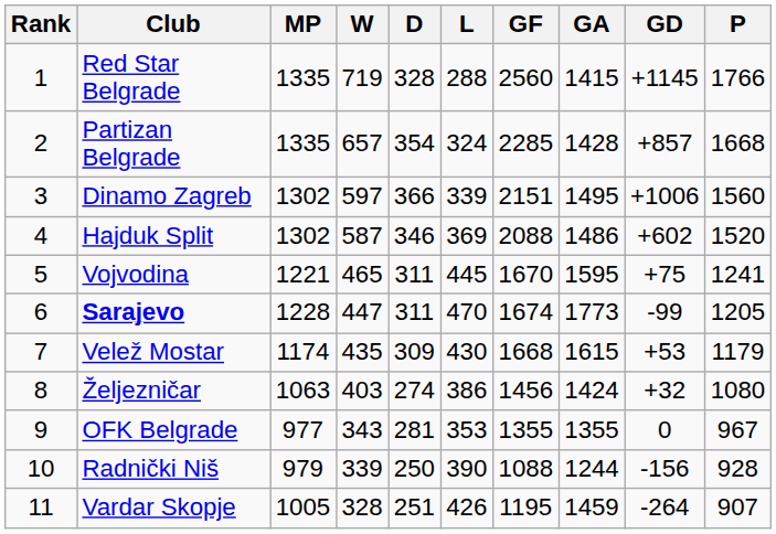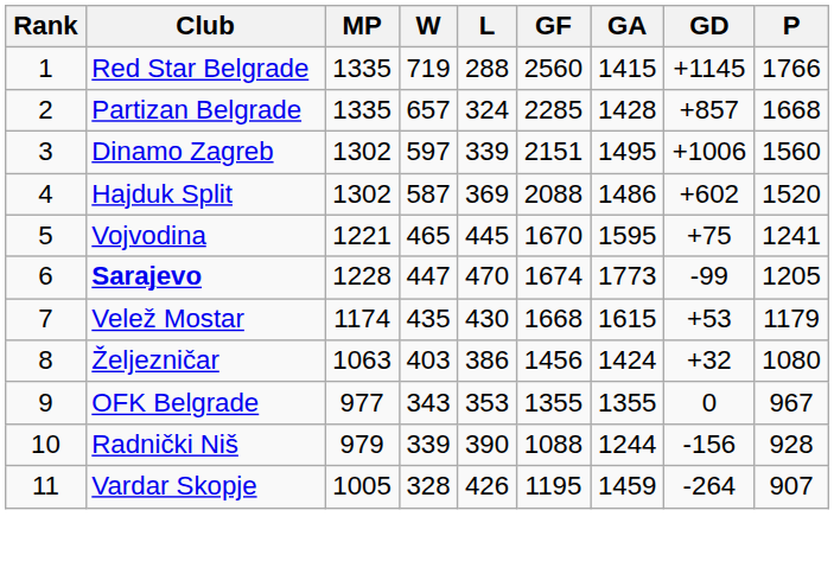 <table class="wikitable" style="text-align: center; width: 500px">
 <tr>
 <th>Rank</th>
 <th>Club</th>
 <th>MP</th>
 <th>W</th>
-<th>D</th>
 <th>L</th>
 <th>GF</th>
 <th>GA</th>
 <th>GD</th>
 <th>P</th>
 </tr>
 <tr>
 <td>1</td>
 <td align="left"><a href='#'>Red Star Belgrade</a></td>
 <td>1335</td>
 <td>719</td>
-<td>328</td>
 <td>288</td>
 <td>2560</td>
 <td>1415</td>
 <td>+1145</td>
 <td>1766</td>
 </tr>
 <tr>
 <td>2</td>
 <td align="left"><a href='#'>Partizan Belgrade</a></td>
 <td>1335</td>
 <td>657</td>
-<td>354</td>
 <td>324</td>
 <td>2285</td>
 <td>1428</td>
 <td>+857</td>
 <td>1668</td>
 </tr>
 <tr>
 <td>3</td>
 <td align="left"><a href='#'>Dinamo Zagreb</a></td>
 <td>1302</td>
 <td>597</td>
-<td>366</td>
 <td>339</td>
 <td>2151</td>
 <td>1495</td>
 <td>+1006</td>
 <td>1560</td>
 </tr>
 <tr>
 <td>4</td>
 <td align="left"><a href='#'>Hajduk Split</a></td>
 <td>1302</td>
 <td>587</td>
-<td>346</td>
 <td>369</td>
 <td>2088</td>
 <td>1486</td>
 <td>+602</td>
 <td>1520</td>
 </tr>
 <tr>
 <td>5</td>
 <td align="left"><a href='#'>Vojvodina</a></td>
 <td>1221</td>
 <td>465</td>
-<td>311</td>
 <td>445</td>
 <td>1670</td>
 <td>1595</td>
 <td>+75</td>
 <td>1241</td>
 </tr>
 <tr>
 <td>6</td>
 <td align="left"><strong><a href='#'>Sarajevo</a></strong></td>
 <td>1228</td>
 <td>447</td>
-<td>311</td>
 <td>470</td>
 <td>1674</td>
 <td>1773</td>
 <td>-99</td>
 <td>1205</td>
 </tr>
 <tr>
 <td>7</td>
 <td align="left"><a href='#'>Velež Mostar</a></td>
 <td>1174</td>
 <td>435</td>
-<td>309</td>
 <td>430</td>
 <td>1668</td>
 <td>1615</td>
 <td>+53</td>
 <td>1179</td>
 </tr>
 <tr>
 <td>8</td>
 <td align="left"><a href='#'>Željezničar</a></td>
 <td>1063</td>
 <td>403</td>
-<td>274</td>
 <td>386</td>
 <td>1456</td>
 <td>1424</td>
 <td>+32</td>
 <td>1080</td>
 </tr>
 <tr>
 <td>9</td>
 <td align="left"><a href='#'>OFK Belgrade</a></td>
 <td>977</td>
 <td>343</td>
-<td>281</td>
 <td>353</td>
 <td>1355</td>
 <td>1355</td>
 <td>0</td>
 <td>967</td>
 </tr>
 <tr>
 <td>10</td>
 <td align="left"><a href='#'>Radnički Niš</a></td>
 <td>979</td>
 <td>339</td>
-<td>250</td>
 <td>390</td>
 <td>1088</td>
 <td>1244</td>
 <td>-156</td>
 <td>928</td>
 </tr>
 <tr>
 <td>11</td>
 <td align="left"><a href='#'>Vardar Skopje</a></td>
 <td>1005</td>
 <td>328</td>
-<td>251</td>
 <td>426</td>
 <td>1195</td>
 <td>1459</td>
 <td>-264</td>
 <td>907</td>
 </tr>
 </table>
